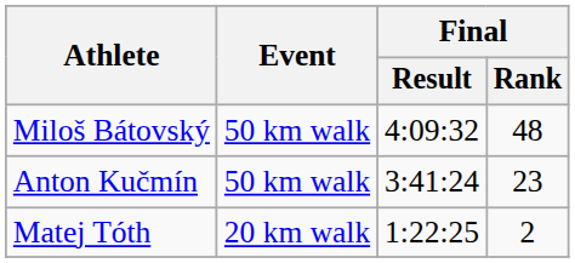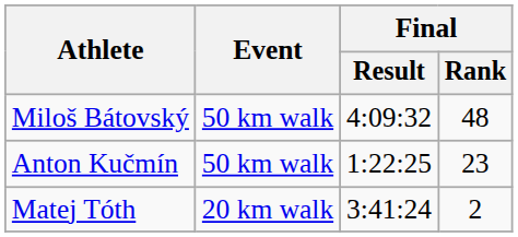 <table class="wikitable" style="font-size:90%">
 <tr>
 <th rowspan="2">Athlete</th>
 <th rowspan="2">Event</th>
 <th colspan="2">Final</th>
 </tr>
 <tr style="font-size:95%">
 <th>Result</th>
 <th>Rank</th>
 </tr>
 <tr align=center>
 <td align=left><a href='#'>Miloš Bátovský</a></td>
 <td align=left><a href='#'>50 km walk</a></td>
 <td>4:09:32</td>
 <td>48</td>
 </tr>
 <tr align=center>
 <td align=left><a href='#'>Anton Kučmín</a></td>
 <td align=left><a href='#'>50 km walk</a></td>
-<td>3:41:24</td>
+<td>1:22:25</td>
 <td>23</td>
 </tr>
 <tr align=center>
 <td align=left><a href='#'>Matej Tóth</a></td>
 <td align=left><a href='#'>20 km walk</a></td>
-<td>1:22:25</td>
+<td>3:41:24</td>
 <td>2</td>
 </tr>
 </table>
